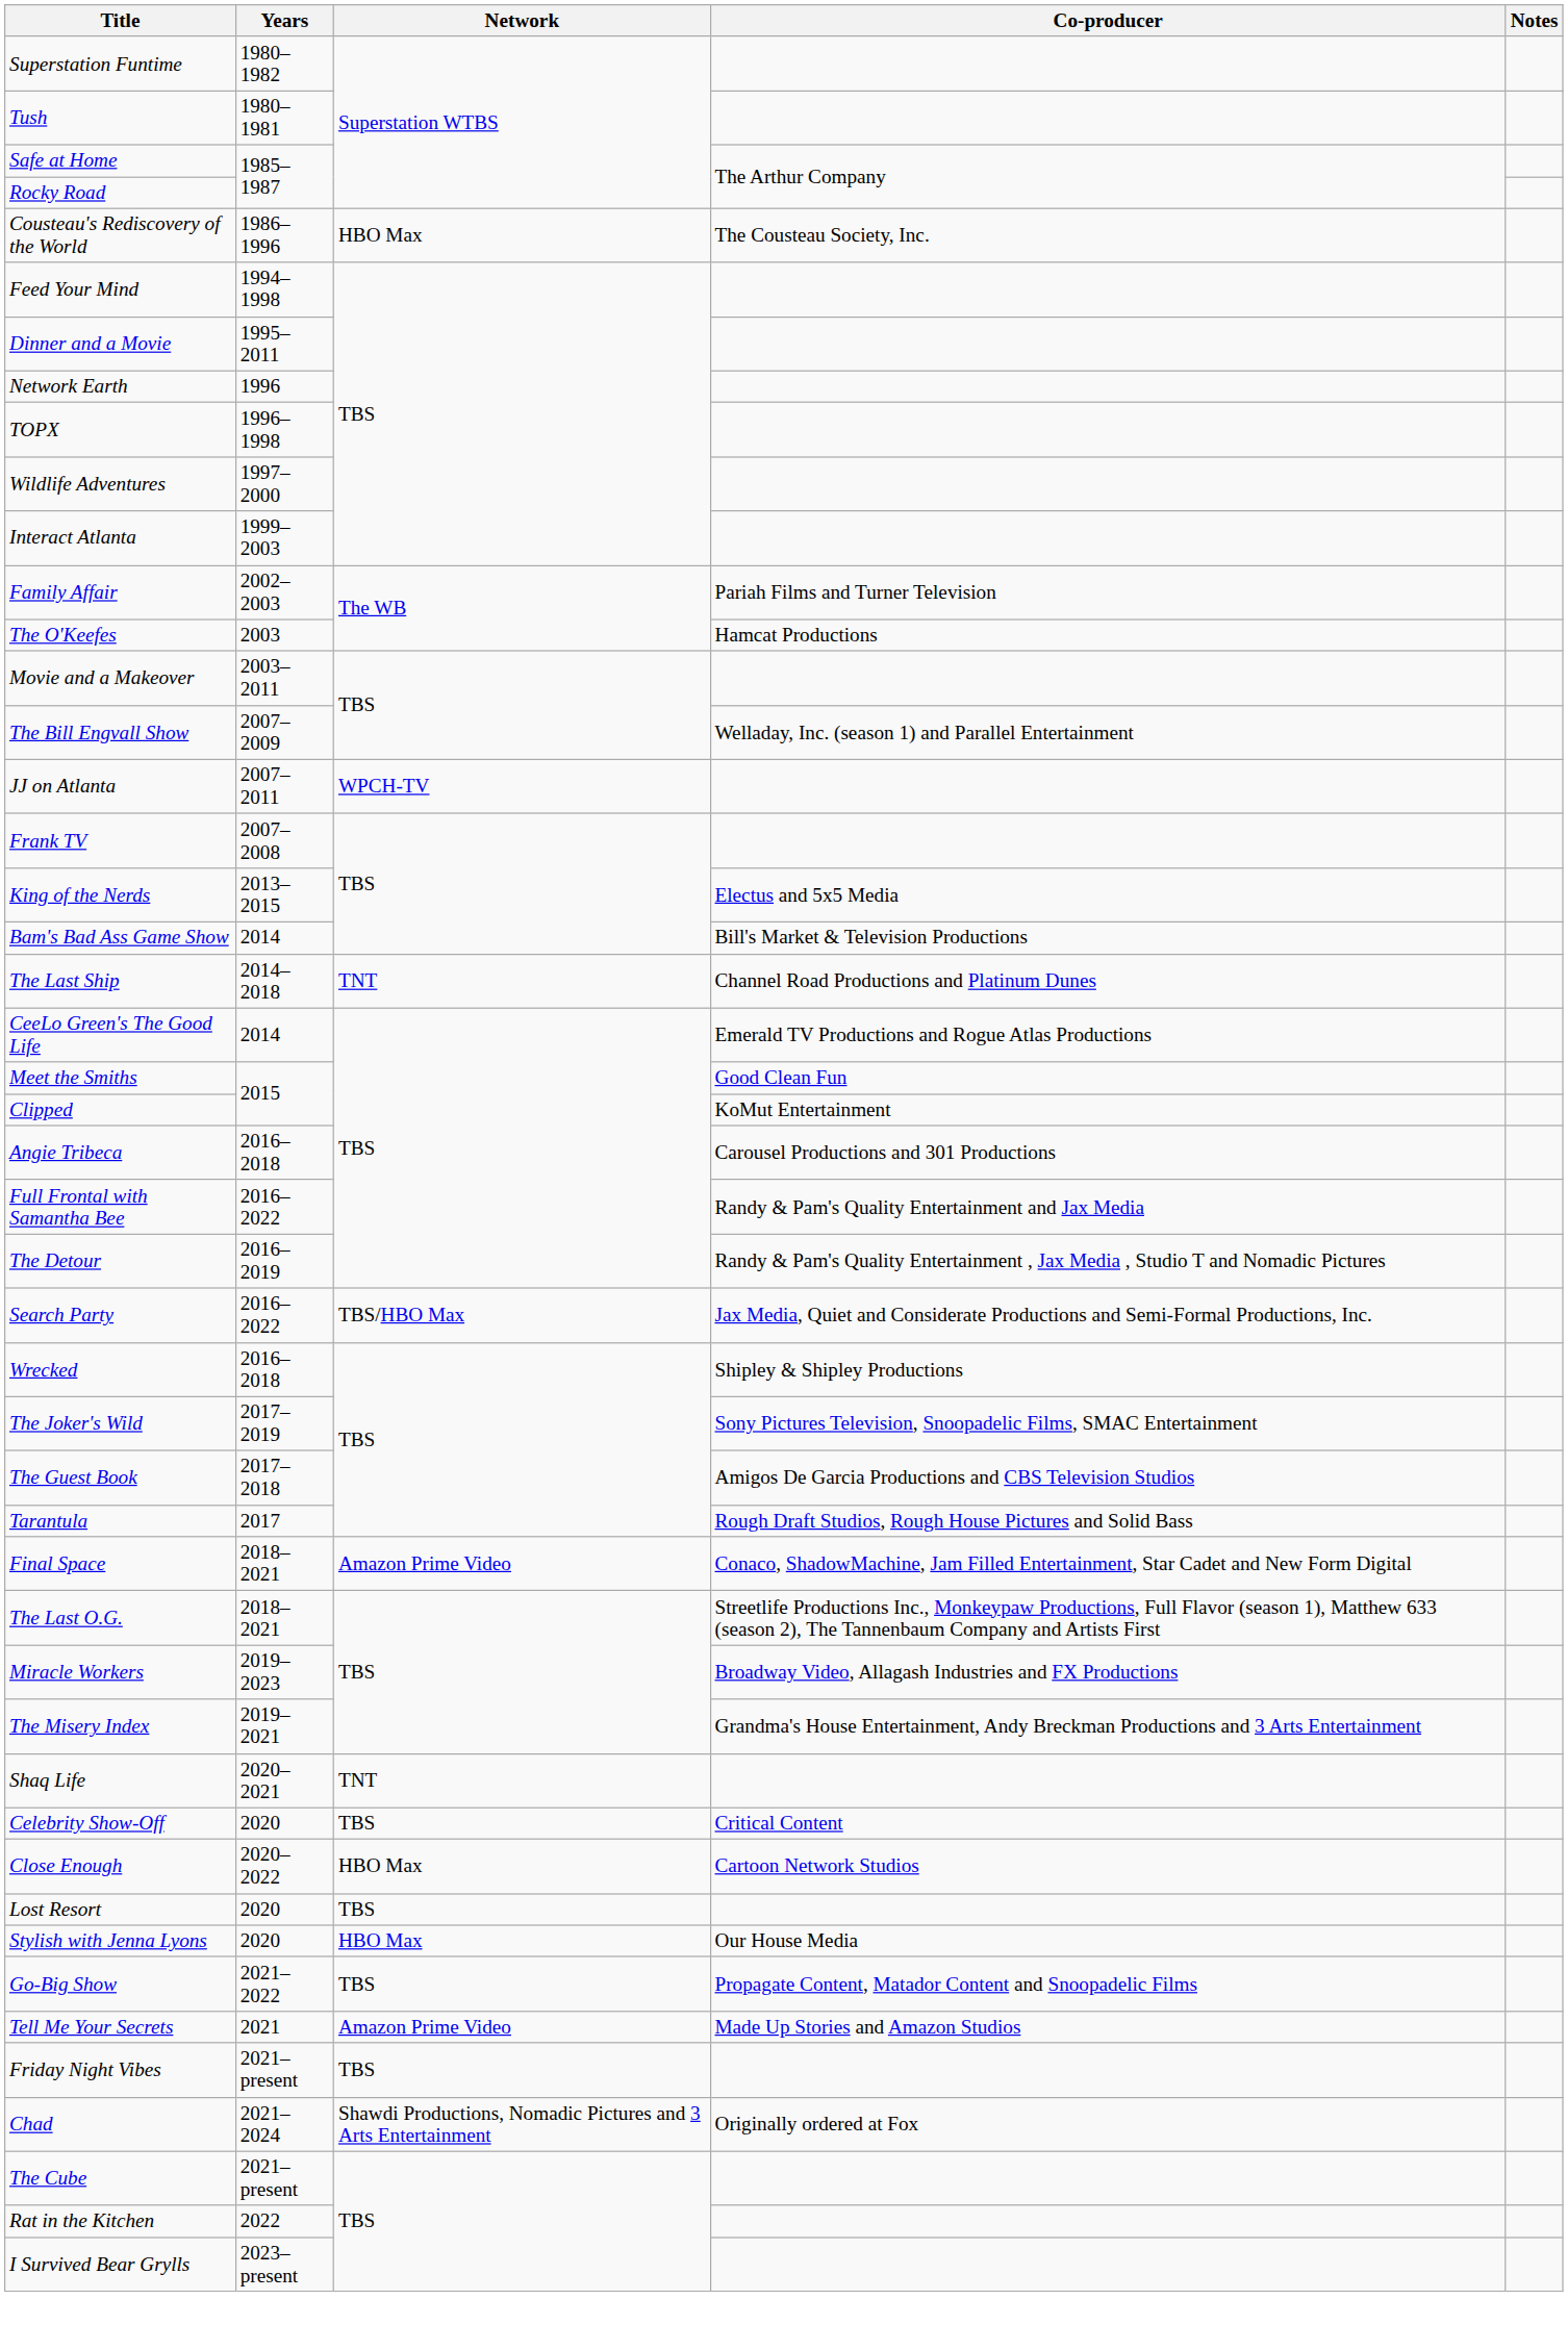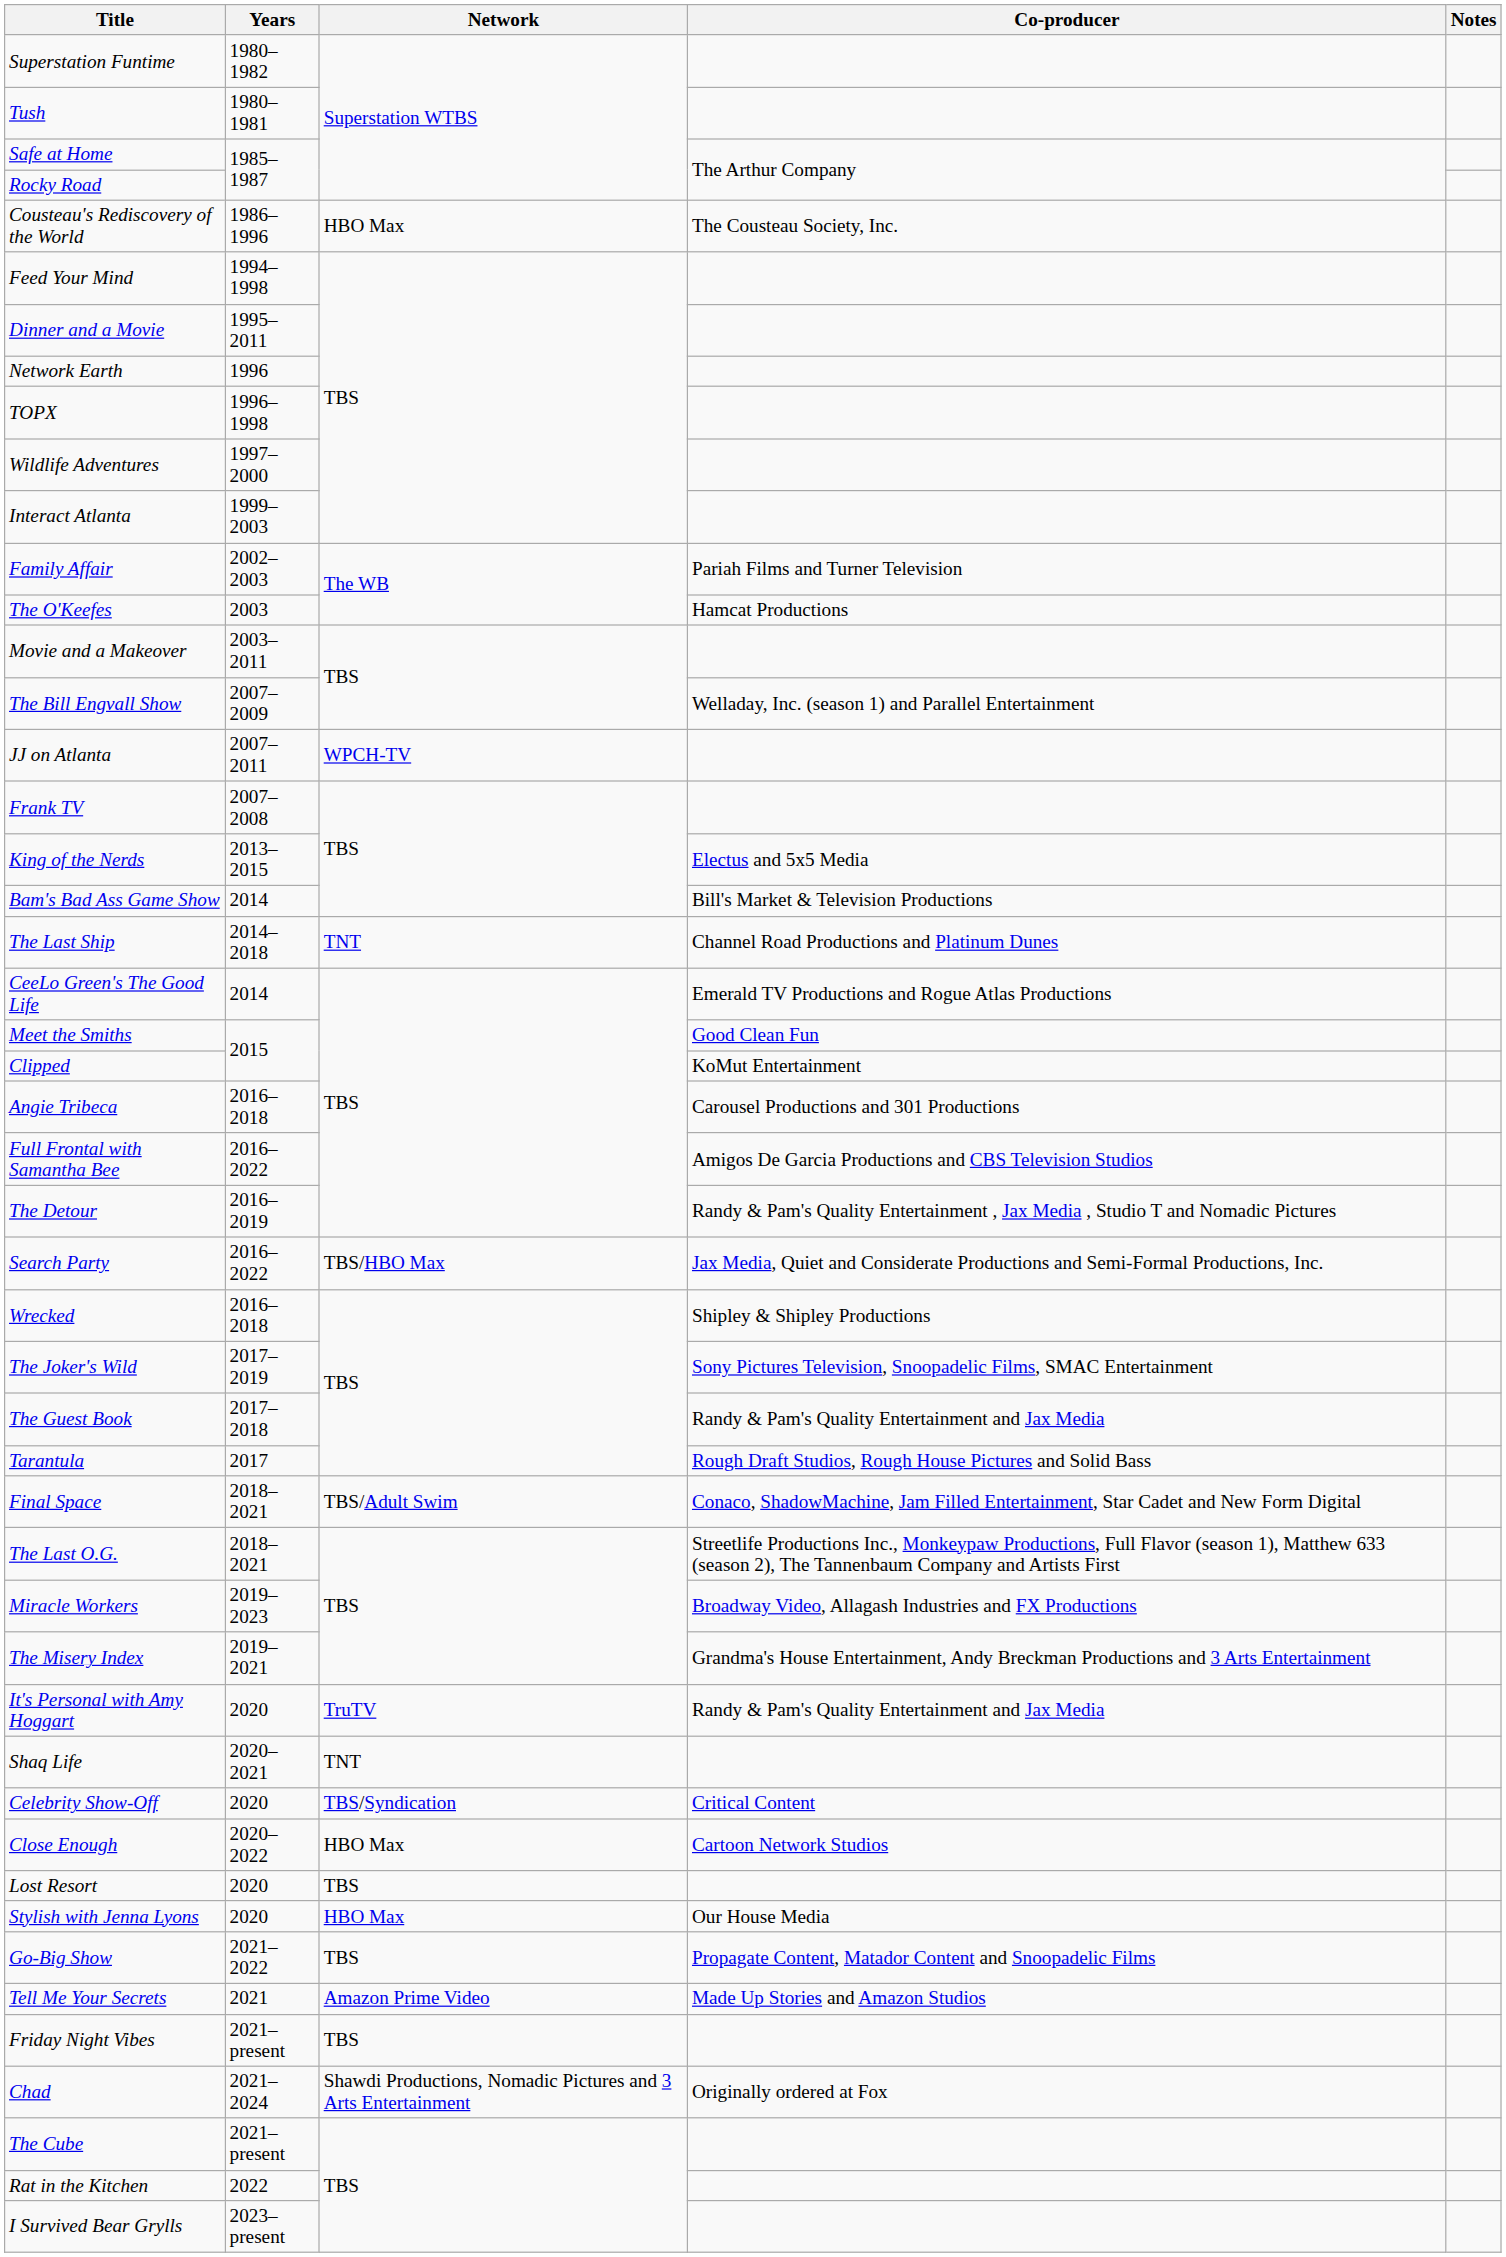 <table class="wikitable sortable">
 <tr>
 <th>Title</th>
 <th>Years</th>
 <th>Network</th>
 <th>Co-producer</th>
 <th>Notes</th>
 </tr>
 <tr>
 <td><em>Superstation Funtime</em></td>
 <td>1980–1982</td>
 <td rowspan="4"><a href='#'>Superstation WTBS</a></td>
 <td></td>
 <td></td>
 </tr>
 <tr>
 <td><em><a href='#'>Tush</a></em></td>
 <td>1980–1981</td>
 <td></td>
 <td></td>
 </tr>
 <tr>
 <td><em><a href='#'>Safe at Home</a></em></td>
 <td rowspan="2">1985–1987</td>
 <td rowspan="2">The Arthur Company</td>
 <td></td>
 </tr>
 <tr>
 <td><em><a href='#'>Rocky Road</a></em></td>
 <td></td>
 </tr>
 <tr>
 <td><em>Cousteau's Rediscovery of the World</em></td>
 <td>1986–1996</td>
 <td>HBO Max</td>
 <td>The Cousteau Society, Inc.</td>
 <td></td>
 </tr>
 <tr>
 <td><em>Feed Your Mind</em></td>
 <td>1994–1998</td>
 <td rowspan="6">TBS</td>
 <td></td>
 <td></td>
 </tr>
 <tr>
 <td><em><a href='#'>Dinner and a Movie</a></em></td>
 <td>1995–2011</td>
 <td></td>
 <td></td>
 </tr>
 <tr>
 <td><em>Network Earth</em></td>
 <td>1996</td>
 <td></td>
 <td></td>
 </tr>
 <tr>
 <td><em>TOPX</em></td>
 <td>1996–1998</td>
 <td></td>
 <td></td>
 </tr>
 <tr>
 <td><em>Wildlife Adventures</em></td>
 <td>1997–2000</td>
 <td></td>
 <td></td>
 </tr>
 <tr>
 <td><em>Interact Atlanta</em></td>
 <td>1999–2003</td>
 <td></td>
 <td></td>
 </tr>
 <tr>
 <td><em><a href='#'>Family Affair</a></em></td>
 <td>2002–2003</td>
 <td rowspan="2"><a href='#'>The WB</a></td>
 <td>Pariah Films and Turner Television</td>
 <td></td>
 </tr>
 <tr>
 <td><em><a href='#'>The O'Keefes</a></em></td>
 <td>2003</td>
 <td>Hamcat Productions</td>
 <td></td>
 </tr>
 <tr>
 <td><em>Movie and a Makeover</em></td>
 <td>2003–2011</td>
 <td rowspan="2">TBS</td>
 <td></td>
 <td></td>
 </tr>
 <tr>
 <td><em><a href='#'>The Bill Engvall Show</a></em></td>
 <td>2007–2009</td>
 <td>Welladay, Inc. (season 1) and Parallel Entertainment</td>
 <td></td>
 </tr>
 <tr>
 <td><em>JJ on Atlanta</em></td>
 <td>2007–2011</td>
 <td><a href='#'>WPCH-TV</a></td>
 <td></td>
 <td></td>
 </tr>
 <tr>
 <td><em><a href='#'>Frank TV</a></em></td>
 <td>2007–2008</td>
 <td rowspan="3">TBS</td>
 <td></td>
 <td></td>
 </tr>
 <tr>
 <td><em><a href='#'>King of the Nerds</a></em></td>
 <td>2013–2015</td>
 <td><a href='#'>Electus</a> and 5x5 Media</td>
 <td></td>
 </tr>
 <tr>
 <td><em><a href='#'>Bam's Bad Ass Game Show</a></em></td>
 <td>2014</td>
 <td>Bill's Market & Television Productions</td>
 <td></td>
 </tr>
 <tr>
 <td><em><a href='#'>The Last Ship</a></em></td>
 <td>2014–2018</td>
 <td><a href='#'>TNT</a></td>
 <td>Channel Road Productions and <a href='#'>Platinum Dunes</a></td>
 <td></td>
 </tr>
 <tr>
 <td><em><a href='#'>CeeLo Green's The Good Life</a></em></td>
 <td>2014</td>
 <td rowspan="6">TBS</td>
 <td>Emerald TV Productions and Rogue Atlas Productions</td>
 <td></td>
 </tr>
 <tr>
 <td><em><a href='#'>Meet the Smiths</a></em></td>
 <td rowspan="2">2015</td>
 <td><a href='#'>Good Clean Fun</a></td>
 <td></td>
 </tr>
 <tr>
 <td><em><a href='#'>Clipped</a></em></td>
 <td>KoMut Entertainment</td>
 <td></td>
 </tr>
 <tr>
 <td><em><a href='#'>Angie Tribeca</a></em></td>
 <td>2016–2018</td>
 <td>Carousel Productions and 301 Productions</td>
 <td></td>
 </tr>
 <tr>
 <td><em><a href='#'>Full Frontal with Samantha Bee</a></em></td>
 <td>2016–2022</td>
-<td>Randy & Pam's Quality Entertainment and <a href='#'>Jax Media</a></td>
+<td>Amigos De Garcia Productions and <a href='#'>CBS Television Studios</a></td>
 <td></td>
 </tr>
 <tr>
 <td><em><a href='#'>The Detour</a></em></td>
 <td>2016–2019</td>
 <td>Randy & Pam's Quality Entertainment , <a href='#'>Jax Media</a> , Studio T  and Nomadic Pictures </td>
 <td></td>
 </tr>
 <tr>
 <td><em><a href='#'>Search Party</a></em></td>
 <td>2016–2022</td>
 <td>TBS/<a href='#'>HBO Max</a></td>
 <td><a href='#'>Jax Media</a>, Quiet and Considerate Productions and Semi-Formal Productions, Inc.</td>
 <td></td>
 </tr>
 <tr>
 <td><em><a href='#'>Wrecked</a></em></td>
 <td>2016–2018</td>
 <td rowspan="4">TBS</td>
 <td>Shipley & Shipley Productions</td>
 <td></td>
 </tr>
 <tr>
 <td><em><a href='#'>The Joker's Wild</a></em></td>
 <td>2017–2019</td>
 <td><a href='#'>Sony Pictures Television</a>, <a href='#'>Snoopadelic Films</a>, SMAC Entertainment</td>
 <td></td>
 </tr>
 <tr>
 <td><em><a href='#'>The Guest Book</a></em></td>
 <td>2017–2018</td>
-<td>Amigos De Garcia Productions and <a href='#'>CBS Television Studios</a></td>
+<td>Randy & Pam's Quality Entertainment and <a href='#'>Jax Media</a></td>
 <td></td>
 </tr>
 <tr>
 <td><em><a href='#'>Tarantula</a></em></td>
 <td>2017</td>
 <td><a href='#'>Rough Draft Studios</a>, <a href='#'>Rough House Pictures</a> and Solid Bass</td>
 <td></td>
 </tr>
 <tr>
 <td><em><a href='#'>Final Space</a></em></td>
 <td>2018–2021</td>
-<td><a href='#'>Amazon Prime Video</a></td>
+<td>TBS/<a href='#'>Adult Swim</a></td>
 <td><a href='#'>Conaco</a>, <a href='#'>ShadowMachine</a>, <a href='#'>Jam Filled Entertainment</a>, Star Cadet and New Form Digital</td>
 <td></td>
 </tr>
 <tr>
 <td><em><a href='#'>The Last O.G.</a></em></td>
 <td>2018–2021</td>
 <td rowspan="3">TBS</td>
 <td>Streetlife Productions Inc., <a href='#'>Monkeypaw Productions</a>, Full Flavor (season 1), Matthew 633 (season 2), The Tannenbaum Company and Artists First</td>
 <td></td>
 </tr>
 <tr>
 <td><em><a href='#'>Miracle Workers</a></em></td>
 <td>2019–2023</td>
 <td><a href='#'>Broadway Video</a>, Allagash Industries and <a href='#'>FX Productions</a></td>
 <td></td>
 </tr>
 <tr>
 <td><em><a href='#'>The Misery Index</a></em></td>
 <td>2019–2021</td>
 <td>Grandma's House Entertainment, Andy Breckman Productions and <a href='#'>3 Arts Entertainment</a></td>
 <td></td>
 </tr>
 <tr>
+<td><em><a href='#'>It's Personal with Amy Hoggart</a></em></td>
+<td>2020</td>
+<td><a href='#'>TruTV</a></td>
+<td>Randy & Pam's Quality Entertainment and <a href='#'>Jax Media</a></td>
+<td></td>
+</tr>
+<tr>
 <td><em>Shaq Life</em></td>
 <td>2020–2021</td>
 <td>TNT</td>
 <td></td>
 <td></td>
 </tr>
 <tr>
 <td><em><a href='#'>Celebrity Show-Off</a></em></td>
 <td>2020</td>
-<td>TBS</td>
+<td><a href='#'>TBS</a>/<a href='#'>Syndication</a></td>
 <td><a href='#'>Critical Content</a></td>
 <td></td>
 </tr>
 <tr>
 <td><em><a href='#'>Close Enough</a></em></td>
 <td>2020–2022</td>
 <td>HBO Max</td>
 <td><a href='#'>Cartoon Network Studios</a></td>
 <td></td>
 </tr>
 <tr>
 <td><em>Lost Resort</em></td>
 <td>2020</td>
 <td>TBS</td>
 <td></td>
 <td></td>
 </tr>
 <tr>
 <td><em><a href='#'>Stylish with Jenna Lyons</a></em></td>
 <td>2020</td>
 <td><a href='#'>HBO Max</a></td>
 <td>Our House Media</td>
 <td></td>
 </tr>
 <tr>
 <td><em><a href='#'>Go-Big Show</a></em></td>
 <td>2021–2022</td>
 <td>TBS</td>
 <td><a href='#'>Propagate Content</a>, <a href='#'>Matador Content</a> and <a href='#'>Snoopadelic Films</a></td>
 <td></td>
 </tr>
 <tr>
 <td><em><a href='#'>Tell Me Your Secrets</a></em></td>
 <td>2021</td>
 <td><a href='#'>Amazon Prime Video</a></td>
 <td><a href='#'>Made Up Stories</a> and <a href='#'>Amazon Studios</a></td>
 <td></td>
 </tr>
 <tr>
 <td><em>Friday Night Vibes</em></td>
 <td>2021–present</td>
 <td>TBS</td>
 <td></td>
 <td></td>
 </tr>
 <tr>
 <td><em><a href='#'>Chad</a></em></td>
 <td>2021–2024</td>
 <td>Shawdi Productions, Nomadic Pictures and <a href='#'>3 Arts Entertainment</a></td>
 <td>Originally ordered at Fox</td>
 </tr>
 <tr>
 <td><em><a href='#'>The Cube</a></em></td>
 <td>2021–present</td>
 <td rowspan="3">TBS</td>
 <td></td>
 <td></td>
 </tr>
 <tr>
 <td><em>Rat in the Kitchen</em></td>
 <td>2022</td>
 <td></td>
 <td></td>
 </tr>
 <tr>
 <td><em>I Survived Bear Grylls</em></td>
 <td>2023–present</td>
 <td></td>
 <td></td>
 </tr>
 </table>
